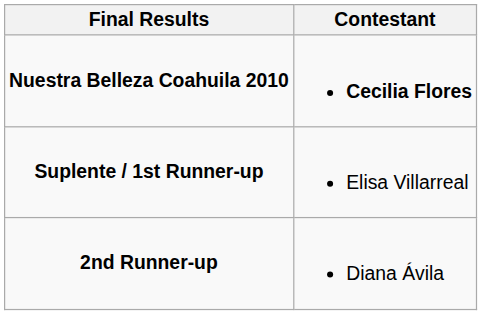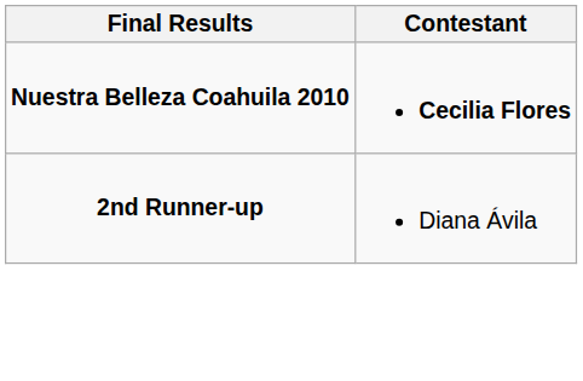 <table class="wikitable">
 <tr>
 <th>Final Results</th>
 <th>Contestant</th>
 </tr>
 <tr>
 <td align="center"><strong>Nuestra Belleza Coahuila 2010</strong></td>
 <td><br><ul><li><strong>Cecilia Flores</strong></li></ul></td>
 </tr>
 <tr>
-<td align="center"><strong>Suplente / 1st Runner-up</strong></td>
-<td><br><ul><li>Elisa Villarreal</li></ul></td>
-</tr>
-<tr>
 <td align="center"><strong>2nd Runner-up</strong></td>
 <td><br><ul><li>Diana Ávila</li></ul></td>
 </tr>
 </table>
